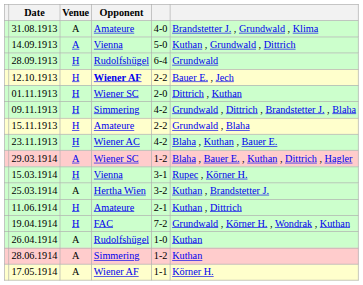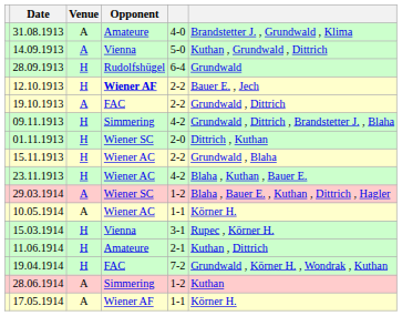 <table class="wikitable" Style="text-align: center">
 <tr>
 <th></th>
 <th>Date</th>
 <th>Venue</th>
 <th>Opponent</th>
 <th></th>
 <th></th>
 </tr>
 <tr style="background:#cfc">
 <td></td>
 <td>31.08.1913</td>
 <td>A</td>
 <td align="left"><a href='#'>Amateure</a></td>
 <td>4-0</td>
 <td align="left"><a href='#'>Brandstetter J.</a> , <a href='#'>Grundwald</a>  , <a href='#'>Klima</a> </td>
 </tr>
 <tr style="background:#cfc">
 <td></td>
 <td>14.09.1913</td>
 <td><a href='#'>A</a></td>
 <td align="left"><a href='#'>Vienna</a></td>
 <td>5-0</td>
 <td align="left"><a href='#'>Kuthan</a>   , <a href='#'>Grundwald</a> , <a href='#'>Dittrich</a> </td>
 </tr>
 <tr style="background:#cfc">
 <td></td>
 <td>28.09.1913</td>
 <td><a href='#'>H</a></td>
 <td align="left"><a href='#'>Rudolfshügel</a></td>
 <td>6-4</td>
 <td align="left"><a href='#'>Grundwald</a> </td>
 </tr>
 <tr style="background:#ffc">
 <td></td>
 <td>12.10.1913</td>
 <td><a href='#'>H</a></td>
 <td align="left"><strong><a href='#'>Wiener AF</a></strong></td>
 <td>2-2</td>
 <td align="left"><a href='#'>Bauer E.</a> , <a href='#'>Jech</a> </td>
 </tr>
-<tr style="background:#cfc">
+<tr style="background:#ffc">
 <td></td>
-<td>01.11.1913</td>
-<td><a href='#'>H</a></td>
-<td align="left"><a href='#'>Wiener SC</a></td>
-<td>2-0</td>
-<td align="left"><a href='#'>Dittrich</a> , <a href='#'>Kuthan</a> </td>
+<td>19.10.1913</td>
+<td><a href='#'>A</a></td>
+<td align="left"><a href='#'>FAC</a></td>
+<td>2-2</td>
+<td align="left"><a href='#'>Grundwald</a> , <a href='#'>Dittrich</a> </td>
 </tr>
 <tr style="background:#cfc">
 <td></td>
 <td>09.11.1913</td>
 <td><a href='#'>H</a></td>
 <td align="left"><a href='#'>Simmering</a></td>
 <td>4-2</td>
 <td align="left"><a href='#'>Grundwald</a> , <a href='#'>Dittrich</a> , <a href='#'>Brandstetter J.</a> , <a href='#'>Blaha</a> </td>
 </tr>
+<tr style="background:#cfc">
+<td></td>
+<td>01.11.1913</td>
+<td><a href='#'>H</a></td>
+<td align="left"><a href='#'>Wiener SC</a></td>
+<td>2-0</td>
+<td align="left"><a href='#'>Dittrich</a> , <a href='#'>Kuthan</a> </td>
+</tr>
 <tr style="background:#ffc">
 <td></td>
 <td>15.11.1913</td>
 <td><a href='#'>H</a></td>
-<td align="left"><a href='#'>Amateure</a></td>
+<td align="left"><a href='#'>Wiener AC</a></td>
 <td>2-2</td>
 <td align="left"><a href='#'>Grundwald</a> , <a href='#'>Blaha</a> </td>
 </tr>
 <tr style="background:#cfc">
 <td></td>
 <td>23.11.1913</td>
 <td><a href='#'>H</a></td>
 <td align="left"><a href='#'>Wiener AC</a></td>
 <td>4-2</td>
 <td align="left"><a href='#'>Blaha</a> , <a href='#'>Kuthan</a>  , <a href='#'>Bauer E.</a> </td>
 </tr>
 <tr style="background:#fcc">
 <td></td>
 <td>29.03.1914</td>
 <td><a href='#'>A</a></td>
 <td align="left"><a href='#'>Wiener SC</a></td>
 <td>1-2</td>
 <td align="left"><a href='#'>Blaha</a>  , <a href='#'>Bauer E.</a> , <a href='#'>Kuthan</a> , <a href='#'>Dittrich</a> , <a href='#'>Hagler</a> </td>
 </tr>
+<tr style="background:#ffc">
+<td></td>
+<td>10.05.1914</td>
+<td>A</td>
+<td align="left"><a href='#'>Wiener AC</a></td>
+<td>1-1</td>
+<td align="left"><a href='#'>Körner H.</a> </td>
+</tr>
 <tr style="background:#cfc">
 <td></td>
 <td>15.03.1914</td>
 <td><a href='#'>H</a></td>
 <td align="left"><a href='#'>Vienna</a></td>
 <td>3-1</td>
 <td align="left"><a href='#'>Rupec</a> , <a href='#'>Körner H.</a>  </td>
-</tr>
-<tr style="background:#cfc">
-<td></td>
-<td>25.03.1914</td>
-<td>A</td>
-<td align="left"><a href='#'>Hertha Wien</a></td>
-<td>3-2</td>
-<td align="left"><a href='#'>Kuthan</a> , <a href='#'>Brandstetter J.</a>  </td>
 </tr>
 <tr style="background:#cfc">
 <td></td>
 <td>11.06.1914</td>
 <td><a href='#'>H</a></td>
 <td align="left"><a href='#'>Amateure</a></td>
 <td>2-1</td>
 <td align="left"><a href='#'>Kuthan</a> , <a href='#'>Dittrich</a> </td>
 </tr>
 <tr style="background:#cfc">
 <td></td>
 <td>19.04.1914</td>
 <td><a href='#'>H</a></td>
 <td align="left"><a href='#'>FAC</a></td>
 <td>7-2</td>
 <td align="left"><a href='#'>Grundwald</a>   , <a href='#'>Körner H.</a> , <a href='#'>Wondrak</a> , <a href='#'>Kuthan</a>  </td>
-</tr>
-<tr style="background:#cfc">
-<td></td>
-<td>26.04.1914</td>
-<td>A</td>
-<td align="left"><a href='#'>Rudolfshügel</a></td>
-<td>1-0</td>
-<td align="left"><a href='#'>Kuthan</a> </td>
 </tr>
 <tr style="background:#fcc">
 <td></td>
 <td>28.06.1914</td>
 <td>A</td>
 <td align="left"><a href='#'>Simmering</a></td>
 <td>1-2</td>
 <td align="left"><a href='#'>Kuthan</a> </td>
 </tr>
 <tr style="background:#ffc">
 <td></td>
 <td>17.05.1914</td>
 <td>A</td>
 <td align="left"><a href='#'>Wiener AF</a></td>
 <td>1-1</td>
 <td align="left"><a href='#'>Körner H.</a> </td>
 </tr>
 </table>
